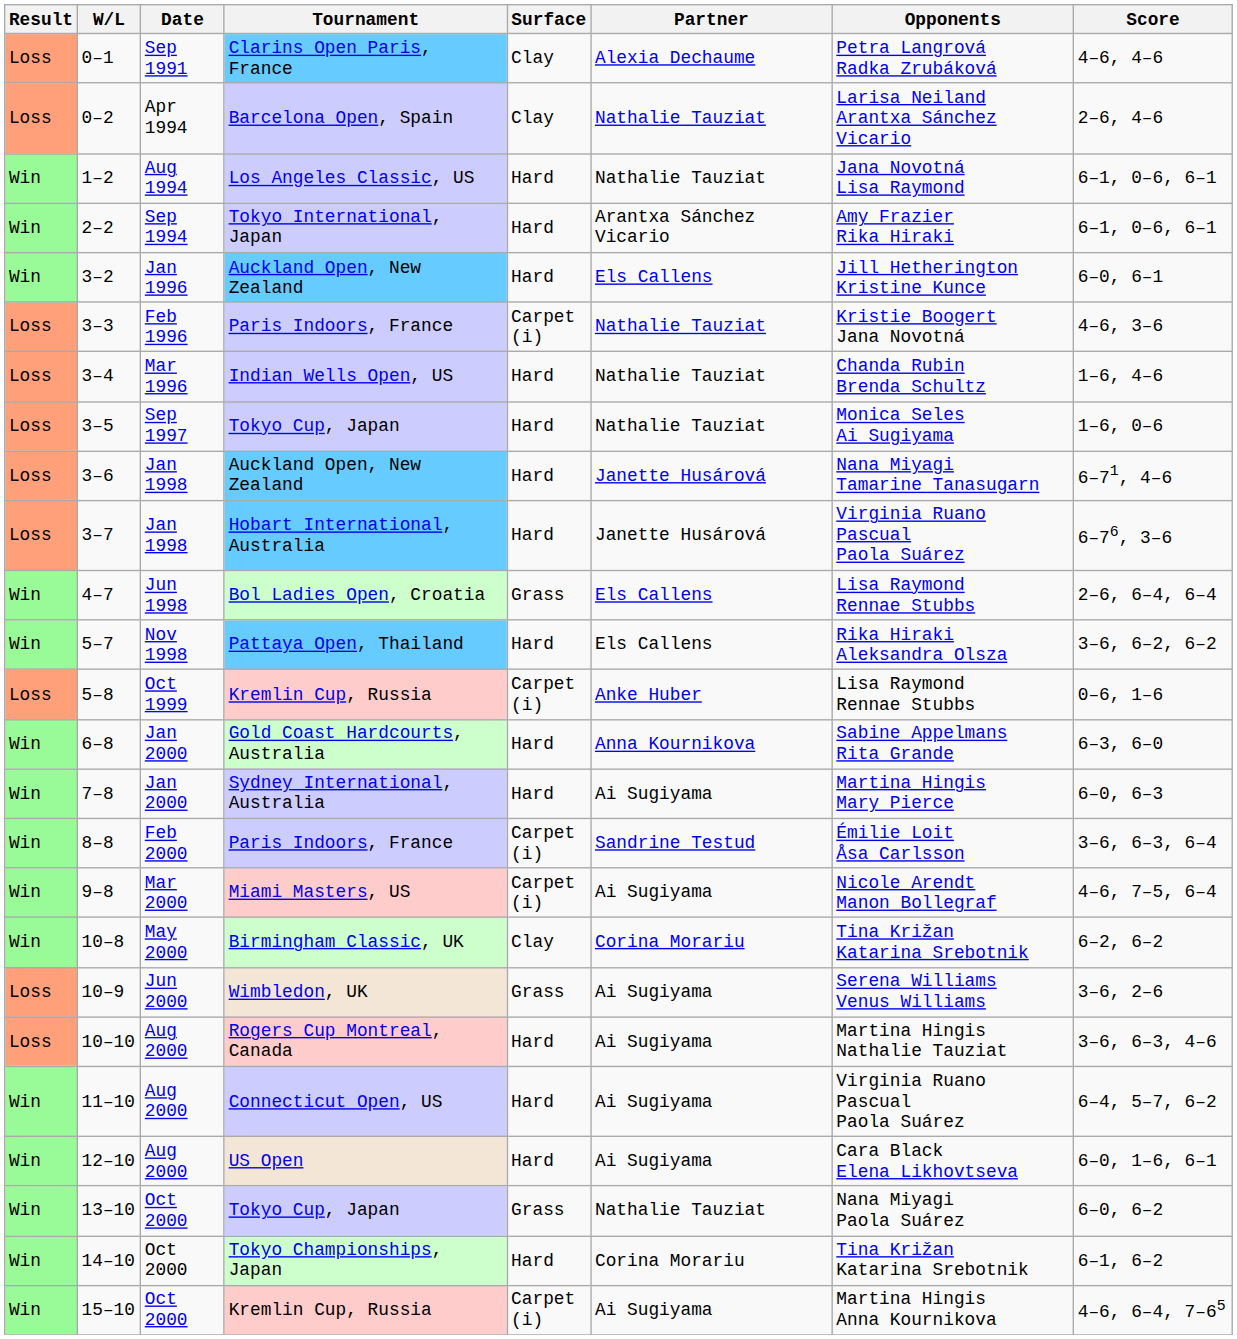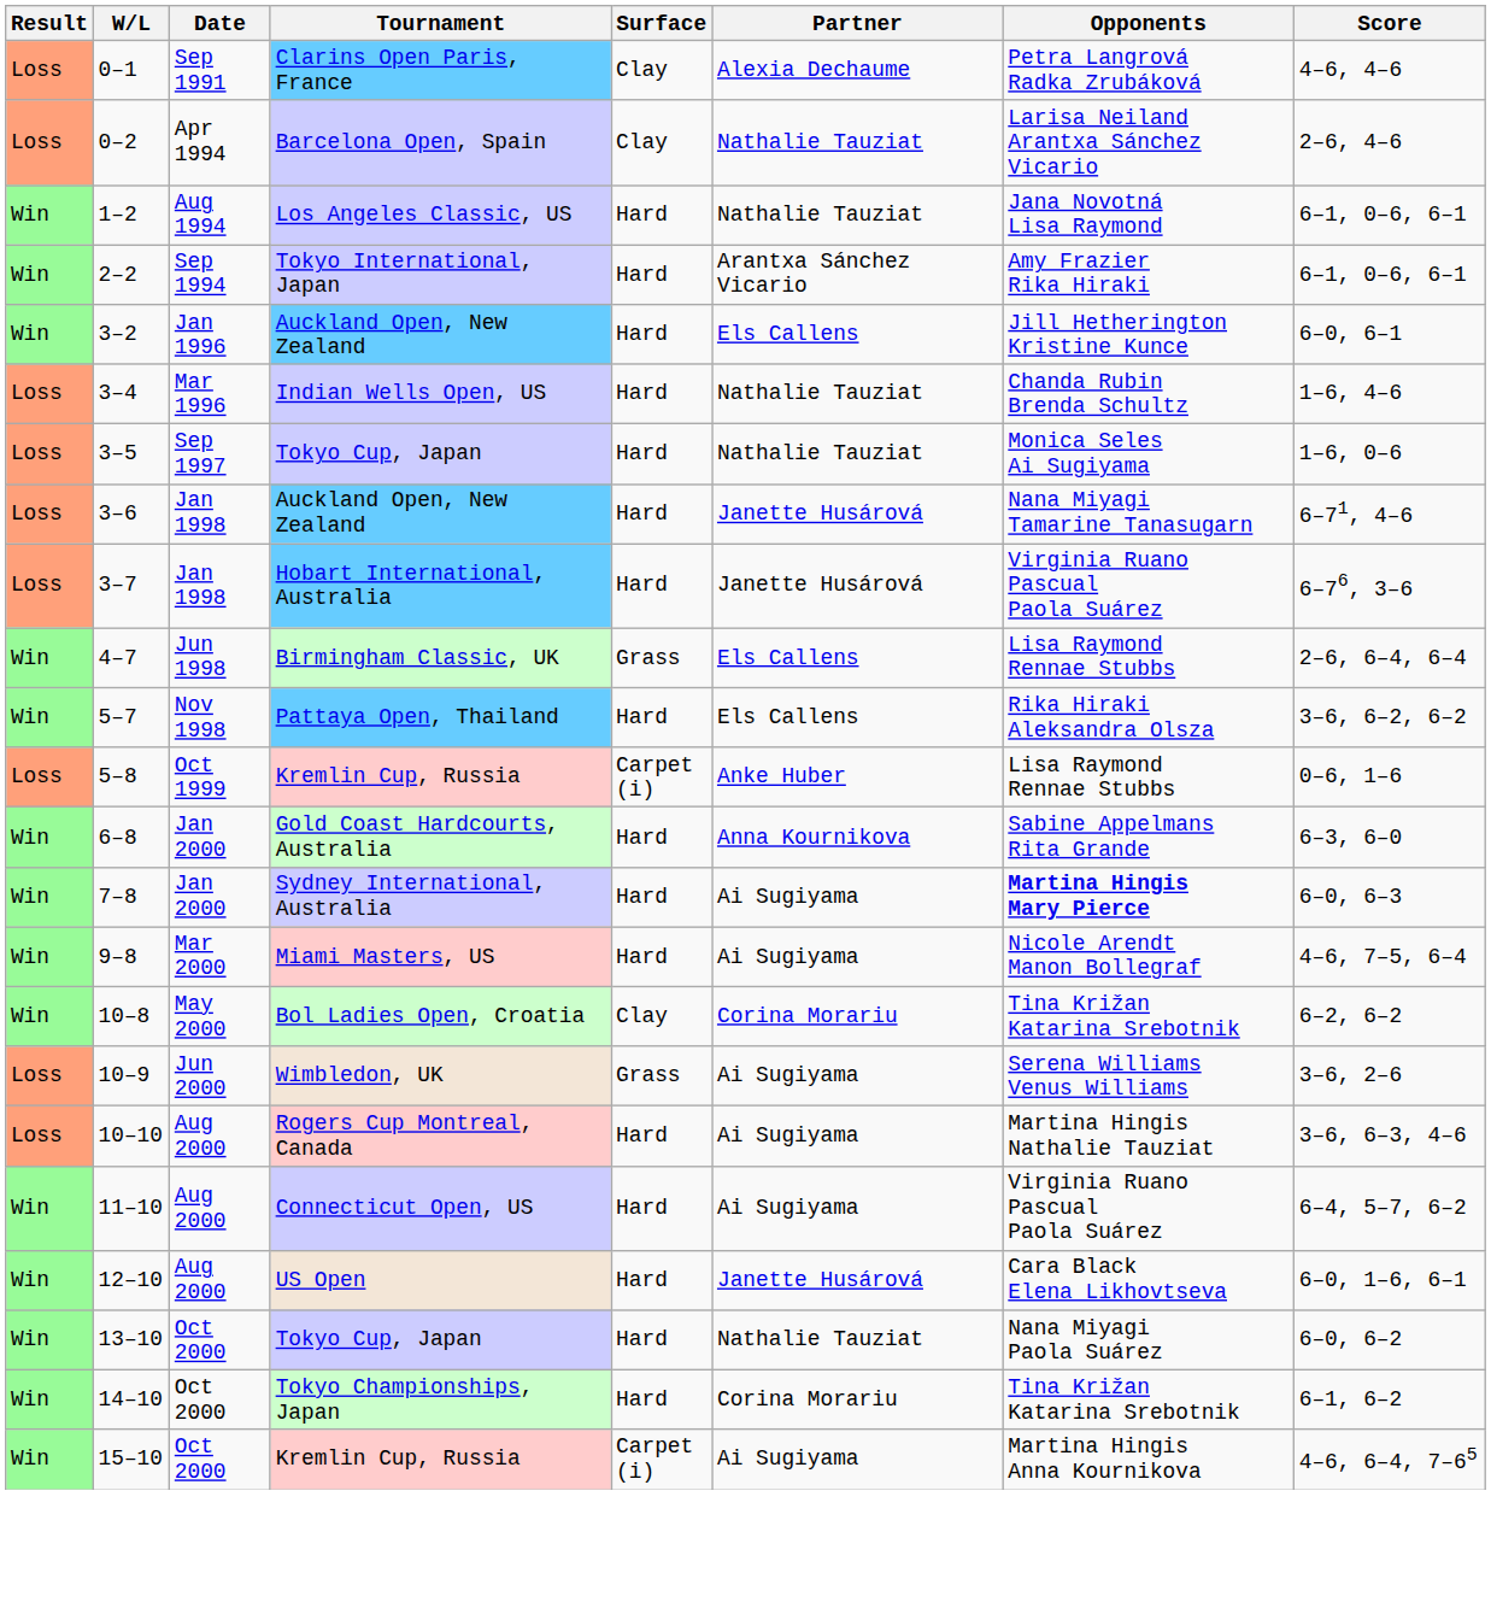 <table class="sortable wikitable">
 <tr>
 <th>Result</th>
 <th style="width:40px" class="unsortable">W/L</th>
 <th style="width:55px">Date</th>
 <th style="width:200px">Tournament</th>
 <th style="width:55px">Surface</th>
 <th style="width:170px">Partner</th>
 <th style="width:170px">Opponents</th>
 <th style="width:110px" class="unsortable">Score</th>
 </tr>
 <tr>
 <td style="background:#ffa07a;">Loss</td>
 <td>0–1</td>
 <td><a href='#'>Sep 1991</a></td>
 <td style="background:#66ccff;"><a href='#'>Clarins Open Paris</a>, France</td>
 <td>Clay</td>
 <td> <a href='#'>Alexia Dechaume</a></td>
 <td> <a href='#'>Petra Langrová</a> <br>  <a href='#'>Radka Zrubáková</a></td>
 <td>4–6, 4–6</td>
 </tr>
 <tr>
 <td style="background:#ffa07a;">Loss</td>
 <td>0–2</td>
 <td>Apr 1994</td>
 <td style="background:#ccccff;"><a href='#'>Barcelona Open</a>, Spain</td>
 <td>Clay</td>
 <td> <a href='#'>Nathalie Tauziat</a></td>
 <td> <a href='#'>Larisa Neiland</a> <br>  <a href='#'>Arantxa Sánchez Vicario</a></td>
 <td>2–6, 4–6</td>
 </tr>
 <tr>
 <td style="background:#98fb98;">Win</td>
 <td>1–2</td>
 <td><a href='#'>Aug 1994</a></td>
 <td style="background:#ccccff;"><a href='#'>Los Angeles Classic</a>, US</td>
 <td>Hard</td>
 <td> Nathalie Tauziat</td>
 <td> <a href='#'>Jana Novotná</a> <br>  <a href='#'>Lisa Raymond</a></td>
 <td>6–1, 0–6, 6–1</td>
 </tr>
 <tr>
 <td style="background:#98fb98;">Win</td>
 <td>2–2</td>
 <td><a href='#'>Sep 1994</a></td>
 <td style="background:#ccccff;"><a href='#'>Tokyo International</a>, Japan</td>
 <td>Hard</td>
 <td> Arantxa Sánchez Vicario</td>
 <td> <a href='#'>Amy Frazier</a>  <br>  <a href='#'>Rika Hiraki</a></td>
 <td>6–1, 0–6, 6–1</td>
 </tr>
 <tr>
 <td style="background:#98fb98;">Win</td>
 <td>3–2</td>
 <td><a href='#'>Jan 1996</a></td>
 <td style="background:#66ccff;"><a href='#'>Auckland Open</a>, New Zealand</td>
 <td>Hard</td>
 <td> <a href='#'>Els Callens</a></td>
 <td> <a href='#'>Jill Hetherington</a> <br>  <a href='#'>Kristine Kunce</a></td>
 <td>6–0, 6–1</td>
 </tr>
 <tr>
 <td style="background:#ffa07a;">Loss</td>
-<td>3–3</td>
-<td><a href='#'>Feb 1996</a></td>
-<td style="background:#ccccff;"><a href='#'>Paris Indoors</a>, France</td>
-<td>Carpet (i)</td>
-<td> <a href='#'>Nathalie Tauziat</a></td>
-<td> <a href='#'>Kristie Boogert</a> <br>  Jana Novotná</td>
-<td>4–6, 3–6</td>
-</tr>
-<tr>
-<td style="background:#ffa07a;">Loss</td>
 <td>3–4</td>
 <td><a href='#'>Mar 1996</a></td>
 <td style="background:#ccccff;"><a href='#'>Indian Wells Open</a>, US</td>
 <td>Hard</td>
 <td> Nathalie Tauziat</td>
 <td> <a href='#'>Chanda Rubin</a> <br>  <a href='#'>Brenda Schultz</a></td>
 <td>1–6, 4–6</td>
 </tr>
 <tr>
 <td style="background:#ffa07a;">Loss</td>
 <td>3–5</td>
 <td><a href='#'>Sep 1997</a></td>
 <td style="background:#ccccff;"><a href='#'>Tokyo Cup</a>, Japan</td>
 <td>Hard</td>
 <td> Nathalie Tauziat</td>
 <td> <a href='#'>Monica Seles</a> <br>  <a href='#'>Ai Sugiyama</a></td>
 <td>1–6, 0–6</td>
 </tr>
 <tr>
 <td style="background:#ffa07a;">Loss</td>
 <td>3–6</td>
 <td><a href='#'>Jan 1998</a></td>
 <td style="background:#66ccff;">Auckland Open, New Zealand</td>
 <td>Hard</td>
 <td> <a href='#'>Janette Husárová</a></td>
 <td> <a href='#'>Nana Miyagi</a> <br>  <a href='#'>Tamarine Tanasugarn</a></td>
 <td>6–7<sup>1</sup>, 4–6</td>
 </tr>
 <tr>
 <td style="background:#ffa07a;">Loss</td>
 <td>3–7</td>
 <td><a href='#'>Jan 1998</a></td>
 <td style="background:#66ccff;"><a href='#'>Hobart International</a>, Australia</td>
 <td>Hard</td>
 <td> Janette Husárová</td>
 <td> <a href='#'>Virginia Ruano Pascual</a> <br>  <a href='#'>Paola Suárez</a></td>
 <td>6–7<sup>6</sup>, 3–6</td>
 </tr>
 <tr>
 <td style="background:#98fb98;">Win</td>
 <td>4–7</td>
 <td><a href='#'>Jun 1998</a></td>
-<td style="background:#ccffcc;"><a href='#'>Bol Ladies Open</a>, Croatia</td>
+<td style="background:#ccffcc;"><a href='#'>Birmingham Classic</a>, UK</td>
 <td>Grass</td>
 <td> <a href='#'>Els Callens</a></td>
 <td> <a href='#'>Lisa Raymond</a> <br>  <a href='#'>Rennae Stubbs</a></td>
 <td>2–6, 6–4, 6–4</td>
 </tr>
 <tr>
 <td style="background:#98fb98;">Win</td>
 <td>5–7</td>
 <td><a href='#'>Nov 1998</a></td>
 <td style="background:#66ccff;"><a href='#'>Pattaya Open</a>, Thailand</td>
 <td>Hard</td>
 <td> Els Callens</td>
 <td> <a href='#'>Rika Hiraki</a> <br>  <a href='#'>Aleksandra Olsza</a></td>
 <td>3–6, 6–2, 6–2</td>
 </tr>
 <tr>
 <td style="background:#ffa07a;">Loss</td>
 <td>5–8</td>
 <td><a href='#'>Oct 1999</a></td>
 <td style="background:#ffcccc;"><a href='#'>Kremlin Cup</a>, Russia</td>
 <td>Carpet (i)</td>
 <td> <a href='#'>Anke Huber</a></td>
 <td> Lisa Raymond <br>  Rennae Stubbs</td>
 <td>0–6, 1–6</td>
 </tr>
 <tr>
 <td style="background:#98fb98;">Win</td>
 <td>6–8</td>
 <td><a href='#'>Jan 2000</a></td>
 <td style="background:#ccffcc;"><a href='#'>Gold Coast Hardcourts</a>, Australia</td>
 <td>Hard</td>
 <td> <a href='#'>Anna Kournikova</a></td>
 <td> <a href='#'>Sabine Appelmans</a> <br>  <a href='#'>Rita Grande</a></td>
 <td>6–3, 6–0</td>
 </tr>
 <tr>
 <td style="background:#98fb98;">Win</td>
 <td>7–8</td>
 <td><a href='#'>Jan 2000</a></td>
 <td style="background:#ccccff;"><a href='#'>Sydney International</a>, Australia</td>
 <td>Hard</td>
 <td> Ai Sugiyama</td>
-<td> <a href='#'>Martina Hingis</a> <br>  <a href='#'>Mary Pierce</a></td>
+<td><strong> <a href='#'>Martina Hingis</a> <br>  <a href='#'>Mary Pierce</a></strong></td>
 <td>6–0, 6–3</td>
-</tr>
-<tr>
-<td style="background:#98fb98;">Win</td>
-<td>8–8</td>
-<td><a href='#'>Feb 2000</a></td>
-<td style="background:#ccccff;"><a href='#'>Paris Indoors</a>, France</td>
-<td>Carpet (i)</td>
-<td> <a href='#'>Sandrine Testud</a></td>
-<td> <a href='#'>Émilie Loit</a> <br>  <a href='#'>Åsa Carlsson</a></td>
-<td>3–6, 6–3, 6–4</td>
 </tr>
 <tr>
 <td style="background:#98fb98;">Win</td>
 <td>9–8</td>
 <td><a href='#'>Mar 2000</a></td>
 <td style="background:#ffcccc;"><a href='#'>Miami Masters</a>, US</td>
-<td>Carpet (i)</td>
+<td>Hard</td>
 <td> Ai Sugiyama</td>
 <td> <a href='#'>Nicole Arendt</a> <br>  <a href='#'>Manon Bollegraf</a></td>
 <td>4–6, 7–5, 6–4</td>
 </tr>
 <tr>
 <td style="background:#98fb98;">Win</td>
 <td>10–8</td>
 <td><a href='#'>May 2000</a></td>
-<td style="background:#ccffcc;"><a href='#'>Birmingham Classic</a>, UK</td>
+<td style="background:#ccffcc;"><a href='#'>Bol Ladies Open</a>, Croatia</td>
 <td>Clay</td>
 <td> <a href='#'>Corina Morariu</a></td>
 <td> <a href='#'>Tina Križan</a> <br>  <a href='#'>Katarina Srebotnik</a></td>
 <td>6–2, 6–2</td>
 </tr>
 <tr>
 <td style="background:#ffa07a;">Loss</td>
 <td>10–9</td>
 <td><a href='#'>Jun 2000</a></td>
 <td style="background:#f3e6d7;"><a href='#'>Wimbledon</a>, UK</td>
 <td>Grass</td>
 <td> Ai Sugiyama</td>
 <td> <a href='#'>Serena Williams</a> <br>  <a href='#'>Venus Williams</a></td>
 <td>3–6, 2–6</td>
 </tr>
 <tr>
 <td style="background:#ffa07a;">Loss</td>
 <td>10–10</td>
 <td><a href='#'>Aug 2000</a></td>
 <td style="background:#ffcccc;"><a href='#'>Rogers Cup Montreal</a>, Canada</td>
 <td>Hard</td>
 <td> Ai Sugiyama</td>
 <td> Martina Hingis <br>  Nathalie Tauziat</td>
 <td>3–6, 6–3, 4–6</td>
 </tr>
 <tr>
 <td style="background:#98fb98;">Win</td>
 <td>11–10</td>
 <td><a href='#'>Aug 2000</a></td>
 <td style="background:#ccccff;"><a href='#'>Connecticut Open</a>, US</td>
 <td>Hard</td>
 <td> Ai Sugiyama</td>
 <td> Virginia Ruano Pascual <br>  Paola Suárez</td>
 <td>6–4, 5–7, 6–2</td>
 </tr>
 <tr>
 <td style="background:#98fb98;">Win</td>
 <td>12–10</td>
 <td><a href='#'>Aug 2000</a></td>
 <td style="background:#f3e6d7;"><a href='#'>US Open</a></td>
 <td>Hard</td>
-<td> Ai Sugiyama</td>
+<td> <a href='#'>Janette Husárová</a></td>
 <td> Cara Black <br>  <a href='#'>Elena Likhovtseva</a></td>
 <td>6–0, 1–6, 6–1</td>
 </tr>
 <tr>
 <td style="background:#98fb98;">Win</td>
 <td>13–10</td>
 <td><a href='#'>Oct 2000</a></td>
 <td style="background:#ccccff;"><a href='#'>Tokyo Cup</a>, Japan</td>
-<td>Grass</td>
+<td>Hard</td>
 <td> Nathalie Tauziat</td>
 <td> Nana Miyagi <br>  Paola Suárez</td>
 <td>6–0, 6–2</td>
 </tr>
 <tr>
 <td style="background:#98fb98;">Win</td>
 <td>14–10</td>
 <td>Oct 2000</td>
 <td style="background:#ccffcc;"><a href='#'>Tokyo Championships</a>, Japan</td>
 <td>Hard</td>
 <td> Corina Morariu</td>
 <td> <a href='#'>Tina Križan</a> <br>  Katarina Srebotnik</td>
 <td>6–1, 6–2</td>
 </tr>
 <tr>
 <td style="background:#98fb98;">Win</td>
 <td>15–10</td>
 <td><a href='#'>Oct 2000</a></td>
 <td style="background:#ffcccc;">Kremlin Cup, Russia</td>
 <td>Carpet (i)</td>
 <td> Ai Sugiyama</td>
 <td> Martina Hingis <br>  Anna Kournikova</td>
 <td>4–6, 6–4, 7–6<sup>5</sup></td>
 </tr>
 </table>
